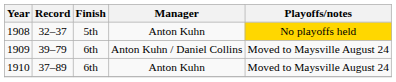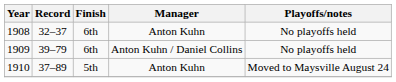 <table class="wikitable">
 <tr style="background: #F2F2F2;">
 <th>Year</th>
 <th>Record</th>
 <th>Finish</th>
 <th>Manager</th>
 <th>Playoffs/notes</th>
 </tr>
 <tr align=center>
 <td>1908</td>
 <td>32–37</td>
-<td>5th</td>
+<td>6th</td>
 <td>Anton Kuhn</td>
-<td style="background: gold;">No playoffs held</td>
+<td>No playoffs held</td>
 </tr>
 <tr align=center>
 <td>1909</td>
 <td>39–79</td>
 <td>6th</td>
 <td>Anton Kuhn / Daniel Collins</td>
-<td>Moved to Maysville August 24</td>
+<td>No playoffs held</td>
 </tr>
 <tr align=center>
 <td>1910</td>
 <td>37–89</td>
-<td>6th</td>
+<td>5th</td>
 <td>Anton Kuhn</td>
 <td>Moved to Maysville August 24</td>
 </tr>
 <tr align=center>
 </tr>
 </table>
